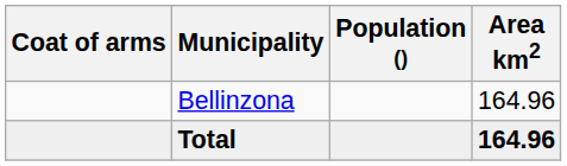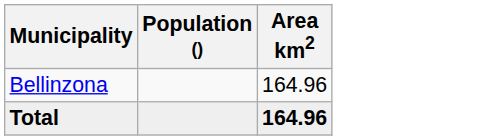 <table class="wikitable">
 <tr>
-<th>Coat of arms</th>
 <th>Municipality</th>
 <th>Population<br><small>()</small></th>
 <th>Area <br>km<sup>2</sup></th>
 </tr>
 <tr>
-<td></td>
 <td><a href='#'>Bellinzona</a></td>
 <td align="center"></td>
 <td align="center">164.96</td>
 </tr>
 <tr>
-<td bgcolor="#EFEFEF"></td>
 <td bgcolor="#EFEFEF"><strong>Total</strong></td>
 <td bgcolor="#EFEFEF" align="center"></td>
 <td bgcolor="#EFEFEF" align="center"><strong>164.96</strong></td>
 </tr>
 </table>
